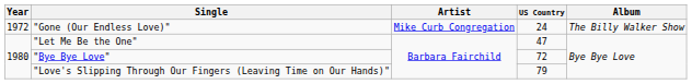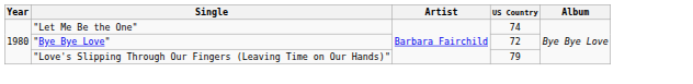 <table class="wikitable">
 <tr>
 <th>Year</th>
 <th>Single</th>
 <th>Artist</th>
 <th><small>US Country</small></th>
 <th>Album</th>
 </tr>
 <tr>
-<td>1972</td>
-<td>"Gone (Our Endless Love)"</td>
-<td align="center"><a href='#'>Mike Curb Congregation</a></td>
-<td align="center">24</td>
-<td><em>The Billy Walker Show</em></td>
-</tr>
-<tr>
 <td rowspan="3">1980</td>
 <td>"Let Me Be the One"</td>
 <td align="center" rowspan="3"><a href='#'>Barbara Fairchild</a></td>
-<td align="center">47</td>
+<td align="center">74</td>
 <td rowspan="3"><em>Bye Bye Love</em></td>
 </tr>
 <tr>
 <td>"<a href='#'>Bye Bye Love</a>"</td>
 <td align="center">72</td>
 </tr>
 <tr>
 <td>"Love's Slipping Through Our Fingers (Leaving Time on Our Hands)"</td>
 <td align="center">79</td>
 </tr>
 </table>
